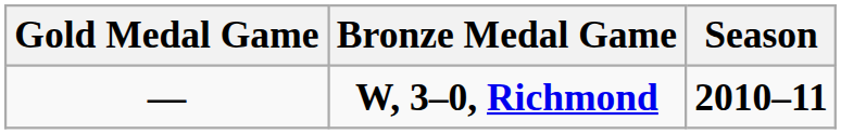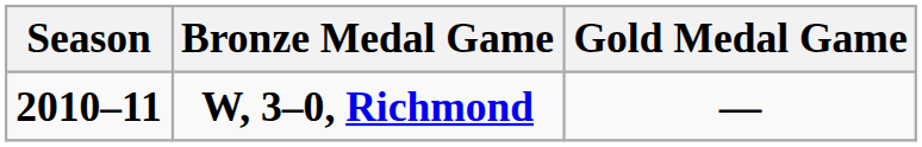 <table class="wikitable" style="text-align:center">
 <tr>
+<th>Season</th>
+<th>Bronze Medal Game</th>
 <th>Gold Medal Game</th>
-<th>Bronze Medal Game</th>
-<th>Season</th>
 </tr>
 <tr style="font-weight:bold">
+<td>2010–11</td>
+<td>W, 3–0, <a href='#'>Richmond</a></td>
 <td>—</td>
-<td>W, 3–0, <a href='#'>Richmond</a></td>
-<td>2010–11</td>
 </tr>
 </table>
